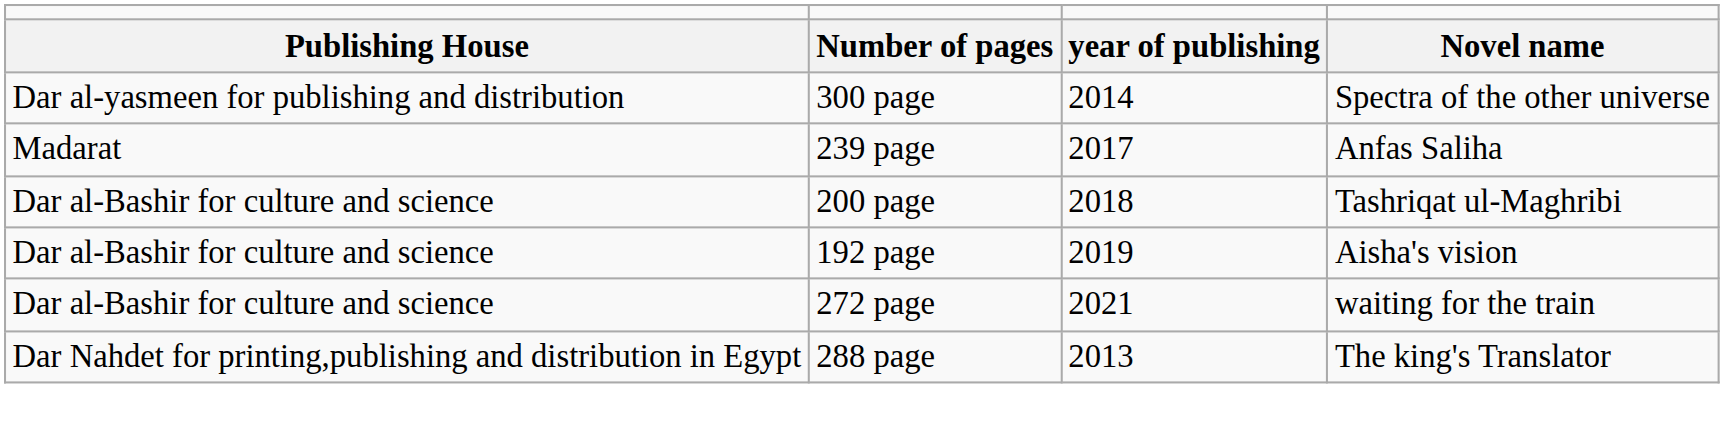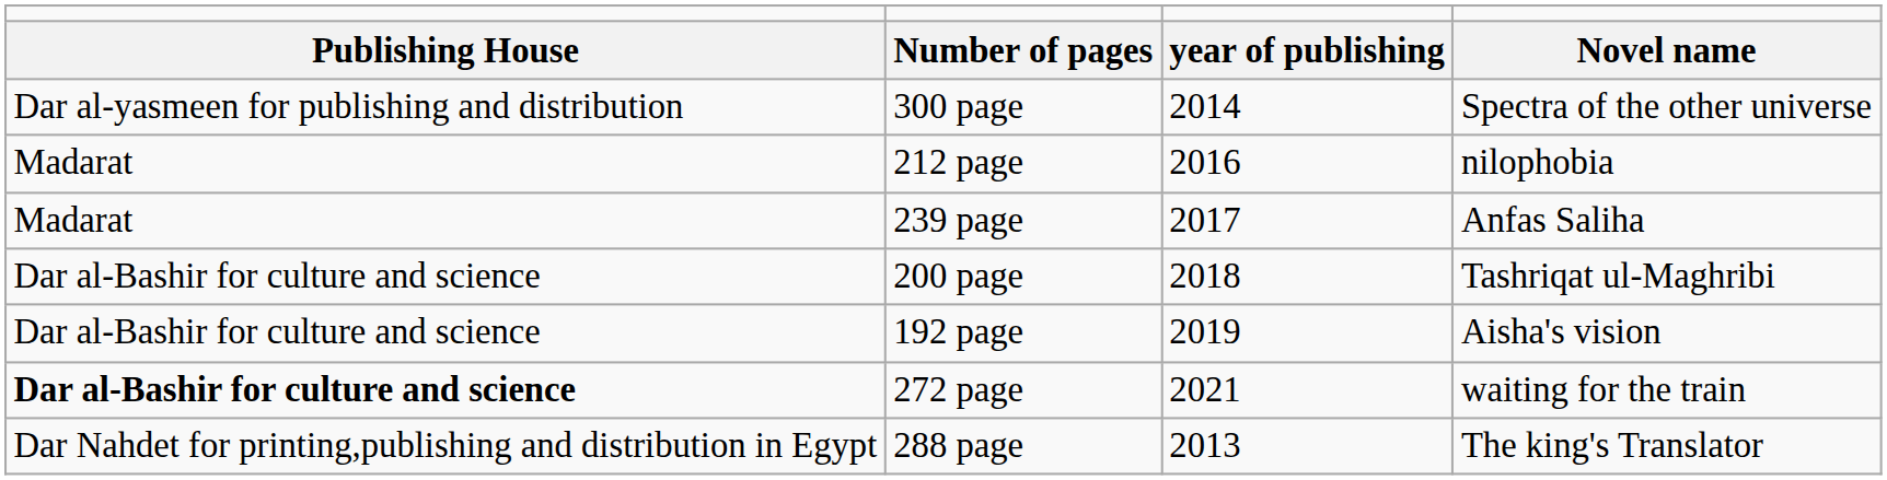 <table class="wikitable">
 <tr>
 <td></td>
 <td></td>
 <td></td>
 <td></td>
 </tr>
 <tr>
 <th>Publishing House</th>
 <th>Number of pages</th>
 <th>year of publishing</th>
 <th>Novel name</th>
 </tr>
 <tr>
 <td>Dar al-yasmeen for publishing and distribution</td>
 <td>300 page</td>
 <td>2014</td>
 <td>Spectra of the other universe</td>
 </tr>
 <tr>
 <td>Madarat</td>
+<td>212 page</td>
+<td>2016</td>
+<td>nilophobia</td>
+</tr>
+<tr>
+<td>Madarat</td>
 <td>239 page</td>
 <td>2017</td>
 <td>Anfas Saliha</td>
 </tr>
 <tr>
 <td>Dar al-Bashir for culture and science</td>
 <td>200 page</td>
 <td>2018</td>
 <td>Tashriqat ul-Maghribi</td>
 </tr>
 <tr>
 <td>Dar al-Bashir for culture and science</td>
 <td>192 page</td>
 <td>2019</td>
 <td>Aisha's vision</td>
 </tr>
 <tr>
-<td>Dar al-Bashir for culture and science</td>
+<td><strong>Dar al-Bashir for culture and science</strong></td>
 <td>272 page</td>
 <td>2021</td>
 <td>waiting for the train</td>
 </tr>
 <tr>
 <td>Dar Nahdet for printing,publishing and distribution in Egypt</td>
 <td>288 page</td>
 <td>2013</td>
 <td>The king's Translator</td>
 </tr>
 </table>
